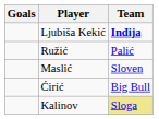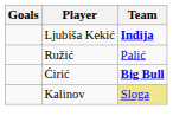 <table class="wikitable">
 <tr>
 <th>Goals</th>
 <th>Player</th>
 <th>Team</th>
 </tr>
 <tr>
 <td></td>
 <td> Ljubiša Kekić</td>
 <td><strong><a href='#'>Inđija</a></strong></td>
 </tr>
 <tr>
 <td></td>
 <td> Ružić</td>
 <td><a href='#'>Palić</a></td>
 </tr>
 <tr>
 <td></td>
-<td> Maslić</td>
-<td><a href='#'>Sloven</a></td>
-</tr>
-<tr>
-<td></td>
 <td> Ćirić</td>
-<td><a href='#'>Big Bull</a></td>
+<td><strong><a href='#'>Big Bull</a></strong></td>
 </tr>
 <tr>
 <td></td>
 <td> Kalinov</td>
 <td style="background: khaki;"><a href='#'>Sloga</a></td>
 </tr>
 </table>
